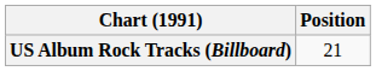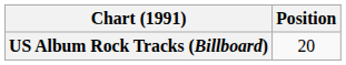 <table class="wikitable plainrowheaders" style="text-align:center">
 <tr>
 <th>Chart (1991)</th>
 <th>Position</th>
 </tr>
 <tr>
 <th scope="row">US Album Rock Tracks (<em>Billboard</em>)</th>
-<td>21</td>
+<td>20</td>
 </tr>
 </table>
